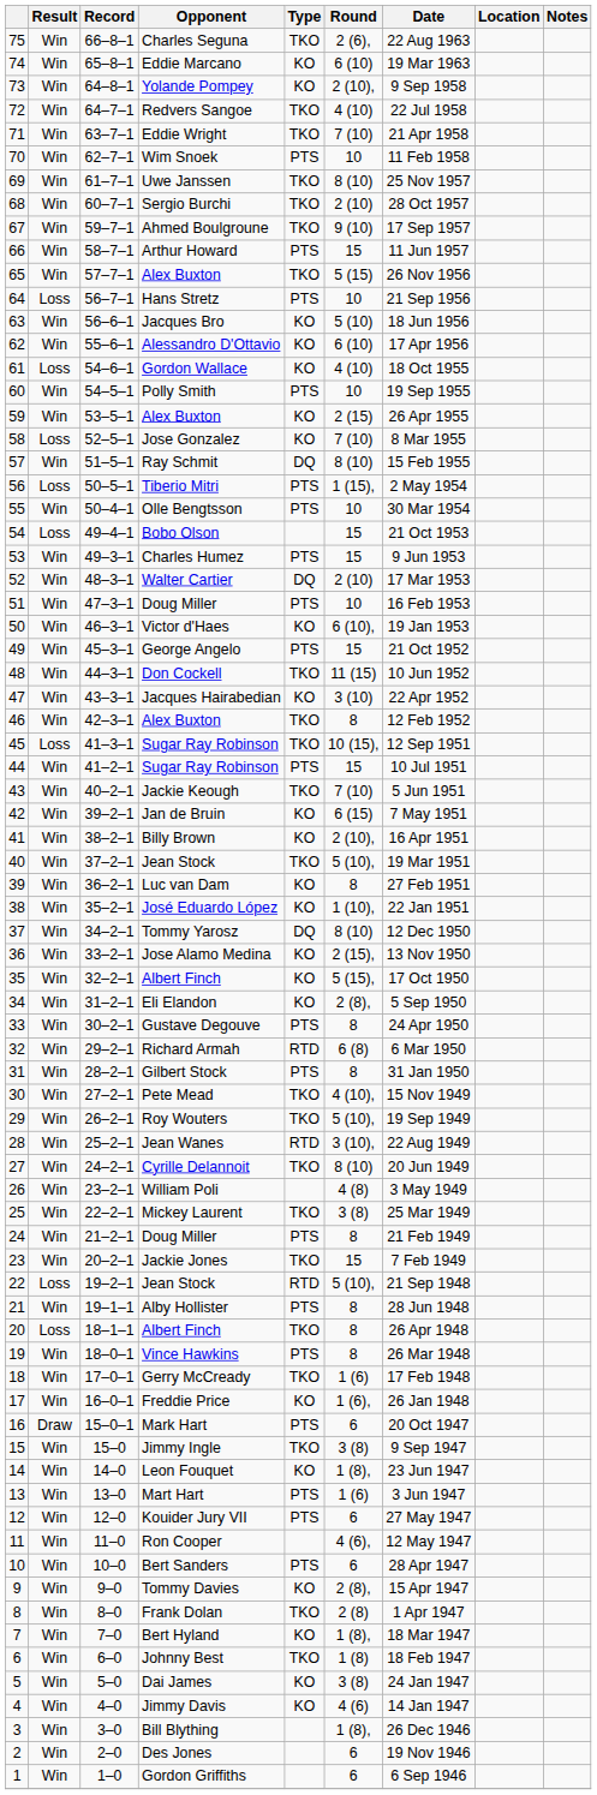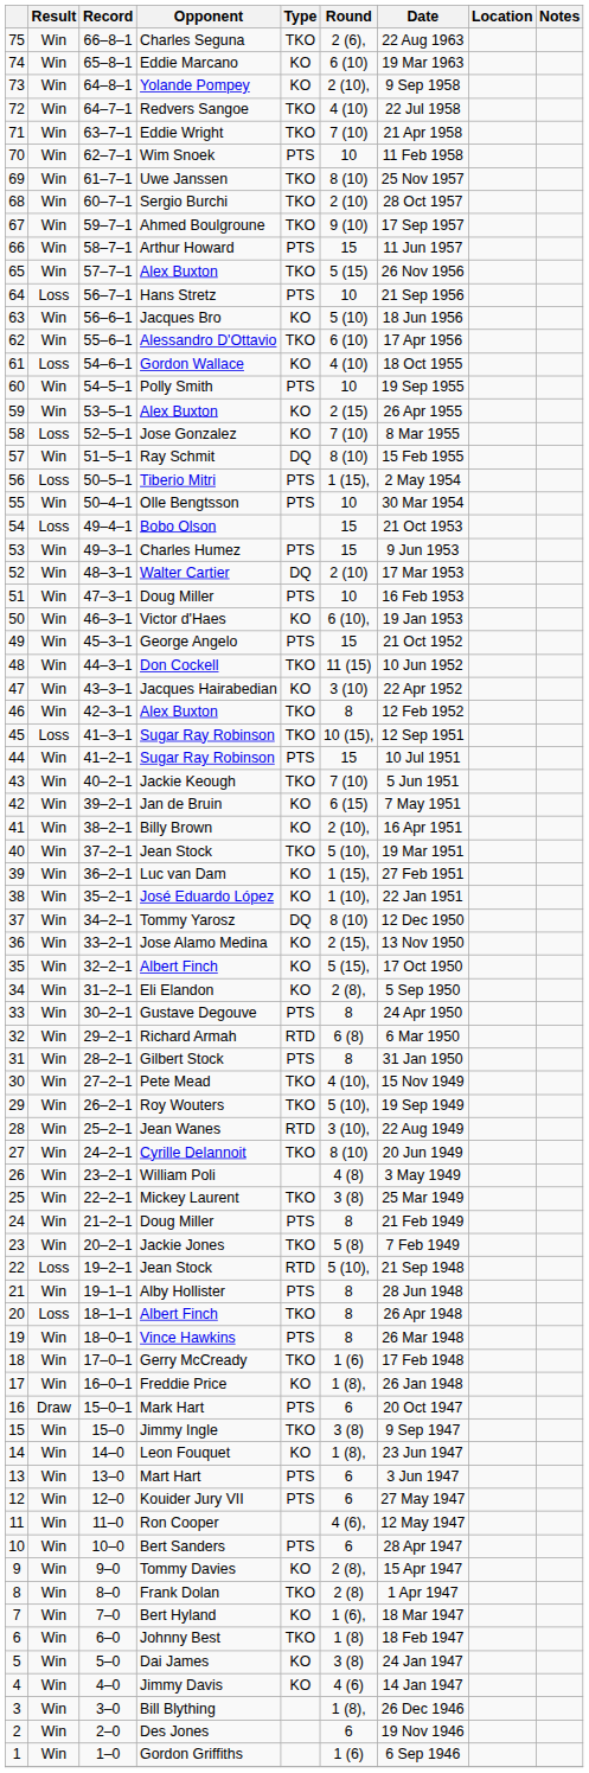 <table class="wikitable" style="text-align:center">
 <tr>
 <th></th>
 <th>Result</th>
 <th>Record</th>
 <th>Opponent</th>
 <th>Type</th>
 <th>Round</th>
 <th>Date</th>
 <th>Location</th>
 <th>Notes</th>
 </tr>
 <tr>
 <td>75</td>
 <td>Win</td>
 <td>66–8–1</td>
 <td style="text-align:left;">Charles Seguna</td>
 <td>TKO</td>
 <td>2 (6), </td>
 <td>22 Aug 1963</td>
 <td style="text-align:left;"></td>
 <td></td>
 </tr>
 <tr>
 <td>74</td>
 <td>Win</td>
 <td>65–8–1</td>
 <td style="text-align:left;">Eddie Marcano</td>
 <td>KO</td>
 <td>6 (10)</td>
 <td>19 Mar 1963</td>
 <td style="text-align:left;"></td>
 <td></td>
 </tr>
 <tr>
 <td>73</td>
 <td>Win</td>
 <td>64–8–1</td>
 <td style="text-align:left;"><a href='#'>Yolande Pompey</a></td>
 <td>KO</td>
 <td>2 (10), </td>
 <td>9 Sep 1958</td>
 <td style="text-align:left;"></td>
 <td></td>
 </tr>
 <tr>
 <td>72</td>
 <td>Win</td>
 <td>64–7–1</td>
 <td style="text-align:left;">Redvers Sangoe</td>
 <td>TKO</td>
 <td>4 (10)</td>
 <td>22 Jul 1958</td>
 <td style="text-align:left;"></td>
 <td></td>
 </tr>
 <tr>
 <td>71</td>
 <td>Win</td>
 <td>63–7–1</td>
 <td style="text-align:left;">Eddie Wright</td>
 <td>TKO</td>
 <td>7 (10)</td>
 <td>21 Apr 1958</td>
 <td style="text-align:left;"></td>
 <td></td>
 </tr>
 <tr>
 <td>70</td>
 <td>Win</td>
 <td>62–7–1</td>
 <td style="text-align:left;">Wim Snoek</td>
 <td>PTS</td>
 <td>10</td>
 <td>11 Feb 1958</td>
 <td style="text-align:left;"></td>
 <td></td>
 </tr>
 <tr>
 <td>69</td>
 <td>Win</td>
 <td>61–7–1</td>
 <td style="text-align:left;">Uwe Janssen</td>
 <td>TKO</td>
 <td>8 (10)</td>
 <td>25 Nov 1957</td>
 <td style="text-align:left;"></td>
 <td></td>
 </tr>
 <tr>
 <td>68</td>
 <td>Win</td>
 <td>60–7–1</td>
 <td style="text-align:left;">Sergio Burchi</td>
 <td>TKO</td>
 <td>2 (10)</td>
 <td>28 Oct 1957</td>
 <td style="text-align:left;"></td>
 <td></td>
 </tr>
 <tr>
 <td>67</td>
 <td>Win</td>
 <td>59–7–1</td>
 <td style="text-align:left;">Ahmed Boulgroune</td>
 <td>TKO</td>
 <td>9 (10)</td>
 <td>17 Sep 1957</td>
 <td style="text-align:left;"></td>
 <td></td>
 </tr>
 <tr>
 <td>66</td>
 <td>Win</td>
 <td>58–7–1</td>
 <td style="text-align:left;">Arthur Howard</td>
 <td>PTS</td>
 <td>15</td>
 <td>11 Jun 1957</td>
 <td style="text-align:left;"></td>
 <td style="text-align:left;"></td>
 </tr>
 <tr>
 <td>65</td>
 <td>Win</td>
 <td>57–7–1</td>
 <td style="text-align:left;"><a href='#'>Alex Buxton</a></td>
 <td>TKO</td>
 <td>5 (15)</td>
 <td>26 Nov 1956</td>
 <td style="text-align:left;"></td>
 <td style="text-align:left;"></td>
 </tr>
 <tr>
 <td>64</td>
 <td>Loss</td>
 <td>56–7–1</td>
 <td style="text-align:left;">Hans Stretz</td>
 <td>PTS</td>
 <td>10</td>
 <td>21 Sep 1956</td>
 <td style="text-align:left;"></td>
 <td></td>
 </tr>
 <tr>
 <td>63</td>
 <td>Win</td>
 <td>56–6–1</td>
 <td style="text-align:left;">Jacques Bro</td>
 <td>KO</td>
 <td>5 (10)</td>
 <td>18 Jun 1956</td>
 <td style="text-align:left;"></td>
 <td></td>
 </tr>
 <tr>
 <td>62</td>
 <td>Win</td>
 <td>55–6–1</td>
 <td style="text-align:left;"><a href='#'>Alessandro D'Ottavio</a></td>
-<td>KO</td>
+<td>TKO</td>
 <td>6 (10)</td>
 <td>17 Apr 1956</td>
 <td style="text-align:left;"></td>
 <td></td>
 </tr>
 <tr>
 <td>61</td>
 <td>Loss</td>
 <td>54–6–1</td>
 <td style="text-align:left;"><a href='#'>Gordon Wallace</a></td>
 <td>KO</td>
 <td>4 (10)</td>
 <td>18 Oct 1955</td>
 <td style="text-align:left;"></td>
 <td></td>
 </tr>
 <tr>
 <td>60</td>
 <td>Win</td>
 <td>54–5–1</td>
 <td style="text-align:left;">Polly Smith</td>
 <td>PTS</td>
 <td>10</td>
 <td>19 Sep 1955</td>
 <td style="text-align:left;"></td>
 <td></td>
 </tr>
 <tr>
 <td>59</td>
 <td>Win</td>
 <td>53–5–1</td>
 <td style="text-align:left;"><a href='#'>Alex Buxton</a></td>
 <td>KO</td>
 <td>2 (15)</td>
 <td>26 Apr 1955</td>
 <td style="text-align:left;"></td>
 <td style="text-align:left;"></td>
 </tr>
 <tr>
 <td>58</td>
 <td>Loss</td>
 <td>52–5–1</td>
 <td style="text-align:left;">Jose Gonzalez</td>
 <td>KO</td>
 <td>7 (10)</td>
 <td>8 Mar 1955</td>
 <td style="text-align:left;"></td>
 <td></td>
 </tr>
 <tr>
 <td>57</td>
 <td>Win</td>
 <td>51–5–1</td>
 <td style="text-align:left;">Ray Schmit</td>
 <td>DQ</td>
 <td>8 (10)</td>
 <td>15 Feb 1955</td>
 <td style="text-align:left;"></td>
 <td></td>
 </tr>
 <tr>
 <td>56</td>
 <td>Loss</td>
 <td>50–5–1</td>
 <td style="text-align:left;"><a href='#'>Tiberio Mitri</a></td>
 <td>PTS</td>
 <td>1 (15), </td>
 <td>2 May 1954</td>
 <td style="text-align:left;"></td>
 <td style="text-align:left;"></td>
 </tr>
 <tr>
 <td>55</td>
 <td>Win</td>
 <td>50–4–1</td>
 <td style="text-align:left;">Olle Bengtsson</td>
 <td>PTS</td>
 <td>10</td>
 <td>30 Mar 1954</td>
 <td style="text-align:left;"></td>
 <td></td>
 </tr>
 <tr>
 <td>54</td>
 <td>Loss</td>
 <td>49–4–1</td>
 <td style="text-align:left;"><a href='#'>Bobo Olson</a></td>
 <td></td>
 <td>15</td>
 <td>21 Oct 1953</td>
 <td style="text-align:left;"></td>
 <td style="text-align:left;"></td>
 </tr>
 <tr>
 <td>53</td>
 <td>Win</td>
 <td>49–3–1</td>
 <td style="text-align:left;">Charles Humez</td>
 <td>PTS</td>
 <td>15</td>
 <td>9 Jun 1953</td>
 <td style="text-align:left;"></td>
 <td style="text-align:left;"></td>
 </tr>
 <tr>
 <td>52</td>
 <td>Win</td>
 <td>48–3–1</td>
 <td style="text-align:left;"><a href='#'>Walter Cartier</a></td>
 <td>DQ</td>
 <td>2 (10)</td>
 <td>17 Mar 1953</td>
 <td style="text-align:left;"></td>
 <td></td>
 </tr>
 <tr>
 <td>51</td>
 <td>Win</td>
 <td>47–3–1</td>
 <td style="text-align:left;">Doug Miller</td>
 <td>PTS</td>
 <td>10</td>
 <td>16 Feb 1953</td>
 <td style="text-align:left;"></td>
 <td></td>
 </tr>
 <tr>
 <td>50</td>
 <td>Win</td>
 <td>46–3–1</td>
 <td style="text-align:left;">Victor d'Haes</td>
 <td>KO</td>
 <td>6 (10), </td>
 <td>19 Jan 1953</td>
 <td style="text-align:left;"></td>
 <td></td>
 </tr>
 <tr>
 <td>49</td>
 <td>Win</td>
 <td>45–3–1</td>
 <td style="text-align:left;">George Angelo</td>
 <td>PTS</td>
 <td>15</td>
 <td>21 Oct 1952</td>
 <td style="text-align:left;"></td>
 <td style="text-align:left;"></td>
 </tr>
 <tr>
 <td>48</td>
 <td>Win</td>
 <td>44–3–1</td>
 <td style="text-align:left;"><a href='#'>Don Cockell</a></td>
 <td>TKO</td>
 <td>11 (15)</td>
 <td>10 Jun 1952</td>
 <td style="text-align:left;"></td>
 <td style="text-align:left;"></td>
 </tr>
 <tr>
 <td>47</td>
 <td>Win</td>
 <td>43–3–1</td>
 <td style="text-align:left;">Jacques Hairabedian</td>
 <td>KO</td>
 <td>3 (10)</td>
 <td>22 Apr 1952</td>
 <td style="text-align:left;"></td>
 <td></td>
 </tr>
 <tr>
 <td>46</td>
 <td>Win</td>
 <td>42–3–1</td>
 <td style="text-align:left;"><a href='#'>Alex Buxton</a></td>
 <td>TKO</td>
 <td>8</td>
 <td>12 Feb 1952</td>
 <td style="text-align:left;"></td>
 <td></td>
 </tr>
 <tr>
 <td>45</td>
 <td>Loss</td>
 <td>41–3–1</td>
 <td style="text-align:left;"><a href='#'>Sugar Ray Robinson</a></td>
 <td>TKO</td>
 <td>10 (15), </td>
 <td>12 Sep 1951</td>
 <td style="text-align:left;"></td>
 <td style="text-align:left;"></td>
 </tr>
 <tr>
 <td>44</td>
 <td>Win</td>
 <td>41–2–1</td>
 <td style="text-align:left;"><a href='#'>Sugar Ray Robinson</a></td>
 <td>PTS</td>
 <td>15</td>
 <td>10 Jul 1951</td>
 <td style="text-align:left;"></td>
 <td style="text-align:left;"></td>
 </tr>
 <tr>
 <td>43</td>
 <td>Win</td>
 <td>40–2–1</td>
 <td style="text-align:left;">Jackie Keough</td>
 <td>TKO</td>
 <td>7 (10)</td>
 <td>5 Jun 1951</td>
 <td style="text-align:left;"></td>
 <td></td>
 </tr>
 <tr>
 <td>42</td>
 <td>Win</td>
 <td>39–2–1</td>
 <td style="text-align:left;">Jan de Bruin</td>
 <td>KO</td>
 <td>6 (15)</td>
 <td>7 May 1951</td>
 <td style="text-align:left;"></td>
 <td style="text-align:left;"></td>
 </tr>
 <tr>
 <td>41</td>
 <td>Win</td>
 <td>38–2–1</td>
 <td style="text-align:left;">Billy Brown</td>
 <td>KO</td>
 <td>2 (10), </td>
 <td>16 Apr 1951</td>
 <td style="text-align:left;"></td>
 <td></td>
 </tr>
 <tr>
 <td>40</td>
 <td>Win</td>
 <td>37–2–1</td>
 <td style="text-align:left;">Jean Stock</td>
 <td>TKO</td>
 <td>5 (10), </td>
 <td>19 Mar 1951</td>
 <td style="text-align:left;"></td>
 <td></td>
 </tr>
 <tr>
 <td>39</td>
 <td>Win</td>
 <td>36–2–1</td>
 <td style="text-align:left;">Luc van Dam</td>
 <td>KO</td>
-<td>8</td>
+<td>1 (15), </td>
 <td>27 Feb 1951</td>
 <td style="text-align:left;"></td>
 <td style="text-align:left;"></td>
 </tr>
 <tr>
 <td>38</td>
 <td>Win</td>
 <td>35–2–1</td>
 <td style="text-align:left;"><a href='#'>José Eduardo López</a></td>
 <td>KO</td>
 <td>1 (10), </td>
 <td>22 Jan 1951</td>
 <td style="text-align:left;"></td>
 <td></td>
 </tr>
 <tr>
 <td>37</td>
 <td>Win</td>
 <td>34–2–1</td>
 <td style="text-align:left;">Tommy Yarosz</td>
 <td>DQ</td>
 <td>8 (10)</td>
 <td>12 Dec 1950</td>
 <td style="text-align:left;"></td>
 <td></td>
 </tr>
 <tr>
 <td>36</td>
 <td>Win</td>
 <td>33–2–1</td>
 <td style="text-align:left;">Jose Alamo Medina</td>
 <td>KO</td>
 <td>2 (15), </td>
 <td>13 Nov 1950</td>
 <td style="text-align:left;"></td>
 <td></td>
 </tr>
 <tr>
 <td>35</td>
 <td>Win</td>
 <td>32–2–1</td>
 <td style="text-align:left;"><a href='#'>Albert Finch</a></td>
 <td>KO</td>
 <td>5 (15), </td>
 <td>17 Oct 1950</td>
 <td style="text-align:left;"></td>
 <td style="text-align:left;"></td>
 </tr>
 <tr>
 <td>34</td>
 <td>Win</td>
 <td>31–2–1</td>
 <td style="text-align:left;">Eli Elandon</td>
 <td>KO</td>
 <td>2 (8), </td>
 <td>5 Sep 1950</td>
 <td style="text-align:left;"></td>
 <td></td>
 </tr>
 <tr>
 <td>33</td>
 <td>Win</td>
 <td>30–2–1</td>
 <td style="text-align:left;">Gustave Degouve</td>
 <td>PTS</td>
 <td>8</td>
 <td>24 Apr 1950</td>
 <td style="text-align:left;"></td>
 <td></td>
 </tr>
 <tr>
 <td>32</td>
 <td>Win</td>
 <td>29–2–1</td>
 <td style="text-align:left;">Richard Armah</td>
 <td>RTD</td>
 <td>6 (8)</td>
 <td>6 Mar 1950</td>
 <td style="text-align:left;"></td>
 <td></td>
 </tr>
 <tr>
 <td>31</td>
 <td>Win</td>
 <td>28–2–1</td>
 <td style="text-align:left;">Gilbert Stock</td>
 <td>PTS</td>
 <td>8</td>
 <td>31 Jan 1950</td>
 <td style="text-align:left;"></td>
 <td></td>
 </tr>
 <tr>
 <td>30</td>
 <td>Win</td>
 <td>27–2–1</td>
 <td style="text-align:left;">Pete Mead</td>
 <td>TKO</td>
 <td>4 (10), </td>
 <td>15 Nov 1949</td>
 <td style="text-align:left;"></td>
 <td></td>
 </tr>
 <tr>
 <td>29</td>
 <td>Win</td>
 <td>26–2–1</td>
 <td style="text-align:left;">Roy Wouters</td>
 <td>TKO</td>
 <td>5 (10), </td>
 <td>19 Sep 1949</td>
 <td style="text-align:left;"></td>
 <td></td>
 </tr>
 <tr>
 <td>28</td>
 <td>Win</td>
 <td>25–2–1</td>
 <td style="text-align:left;">Jean Wanes</td>
 <td>RTD</td>
 <td>3 (10), </td>
 <td>22 Aug 1949</td>
 <td style="text-align:left;"></td>
 <td></td>
 </tr>
 <tr>
 <td>27</td>
 <td>Win</td>
 <td>24–2–1</td>
 <td style="text-align:left;"><a href='#'>Cyrille Delannoit</a></td>
 <td>TKO</td>
 <td>8 (10)</td>
 <td>20 Jun 1949</td>
 <td style="text-align:left;"></td>
 <td></td>
 </tr>
 <tr>
 <td>26</td>
 <td>Win</td>
 <td>23–2–1</td>
 <td style="text-align:left;">William Poli</td>
 <td></td>
 <td>4 (8)</td>
 <td>3 May 1949</td>
 <td style="text-align:left;"></td>
 <td></td>
 </tr>
 <tr>
 <td>25</td>
 <td>Win</td>
 <td>22–2–1</td>
 <td style="text-align:left;">Mickey Laurent</td>
 <td>TKO</td>
 <td>3 (8)</td>
 <td>25 Mar 1949</td>
 <td style="text-align:left;"></td>
 <td></td>
 </tr>
 <tr>
 <td>24</td>
 <td>Win</td>
 <td>21–2–1</td>
 <td style="text-align:left;">Doug Miller</td>
 <td>PTS</td>
 <td>8</td>
 <td>21 Feb 1949</td>
 <td style="text-align:left;"></td>
 <td></td>
 </tr>
 <tr>
 <td>23</td>
 <td>Win</td>
 <td>20–2–1</td>
 <td style="text-align:left;">Jackie Jones</td>
 <td>TKO</td>
-<td>15</td>
+<td>5 (8)</td>
 <td>7 Feb 1949</td>
 <td style="text-align:left;"></td>
 <td></td>
 </tr>
 <tr>
 <td>22</td>
 <td>Loss</td>
 <td>19–2–1</td>
 <td style="text-align:left;">Jean Stock</td>
 <td>RTD</td>
 <td>5 (10), </td>
 <td>21 Sep 1948</td>
 <td style="text-align:left;"></td>
 <td></td>
 </tr>
 <tr>
 <td>21</td>
 <td>Win</td>
 <td>19–1–1</td>
 <td style="text-align:left;">Alby Hollister</td>
 <td>PTS</td>
 <td>8</td>
 <td>28 Jun 1948</td>
 <td style="text-align:left;"></td>
 <td></td>
 </tr>
 <tr>
 <td>20</td>
 <td>Loss</td>
 <td>18–1–1</td>
 <td style="text-align:left;"><a href='#'>Albert Finch</a></td>
 <td>TKO</td>
 <td>8</td>
 <td>26 Apr 1948</td>
 <td style="text-align:left;"></td>
 <td></td>
 </tr>
 <tr>
 <td>19</td>
 <td>Win</td>
 <td>18–0–1</td>
 <td style="text-align:left;"><a href='#'>Vince Hawkins</a></td>
 <td>PTS</td>
 <td>8</td>
 <td>26 Mar 1948</td>
 <td style="text-align:left;"></td>
 <td></td>
 </tr>
 <tr>
 <td>18</td>
 <td>Win</td>
 <td>17–0–1</td>
 <td style="text-align:left;">Gerry McCready</td>
 <td>TKO</td>
 <td>1 (6)</td>
 <td>17 Feb 1948</td>
 <td style="text-align:left;"></td>
 <td></td>
 </tr>
 <tr>
 <td>17</td>
 <td>Win</td>
 <td>16–0–1</td>
 <td style="text-align:left;">Freddie Price</td>
 <td>KO</td>
-<td>1 (6), </td>
+<td>1 (8), </td>
 <td>26 Jan 1948</td>
 <td style="text-align:left;"></td>
 <td></td>
 </tr>
 <tr>
 <td>16</td>
 <td>Draw</td>
 <td>15–0–1</td>
 <td style="text-align:left;">Mark Hart</td>
 <td>PTS</td>
 <td>6</td>
 <td>20 Oct 1947</td>
 <td style="text-align:left;"></td>
 <td></td>
 </tr>
 <tr>
 <td>15</td>
 <td>Win</td>
 <td>15–0</td>
 <td style="text-align:left;">Jimmy Ingle</td>
 <td>TKO</td>
 <td>3 (8)</td>
 <td>9 Sep 1947</td>
 <td style="text-align:left;"></td>
 <td></td>
 </tr>
 <tr>
 <td>14</td>
 <td>Win</td>
 <td>14–0</td>
 <td style="text-align:left;">Leon Fouquet</td>
 <td>KO</td>
 <td>1 (8), </td>
 <td>23 Jun 1947</td>
 <td style="text-align:left;"></td>
 <td></td>
 </tr>
 <tr>
 <td>13</td>
 <td>Win</td>
 <td>13–0</td>
 <td style="text-align:left;">Mart Hart</td>
 <td>PTS</td>
-<td>1 (6)</td>
+<td>6</td>
 <td>3 Jun 1947</td>
 <td style="text-align:left;"></td>
 <td></td>
 </tr>
 <tr>
 <td>12</td>
 <td>Win</td>
 <td>12–0</td>
 <td style="text-align:left;">Kouider Jury VII</td>
 <td>PTS</td>
 <td>6</td>
 <td>27 May 1947</td>
 <td style="text-align:left;"></td>
 <td></td>
 </tr>
 <tr>
 <td>11</td>
 <td>Win</td>
 <td>11–0</td>
 <td style="text-align:left;">Ron Cooper</td>
 <td></td>
 <td>4 (6), </td>
 <td>12 May 1947</td>
 <td style="text-align:left;"></td>
 <td></td>
 </tr>
 <tr>
 <td>10</td>
 <td>Win</td>
 <td>10–0</td>
 <td style="text-align:left;">Bert Sanders</td>
 <td>PTS</td>
 <td>6</td>
 <td>28 Apr 1947</td>
 <td style="text-align:left;"></td>
 <td></td>
 </tr>
 <tr>
 <td>9</td>
 <td>Win</td>
 <td>9–0</td>
 <td style="text-align:left;">Tommy Davies</td>
 <td>KO</td>
 <td>2 (8), </td>
 <td>15 Apr 1947</td>
 <td style="text-align:left;"></td>
 <td></td>
 </tr>
 <tr>
 <td>8</td>
 <td>Win</td>
 <td>8–0</td>
 <td style="text-align:left;">Frank Dolan</td>
 <td>TKO</td>
 <td>2 (8)</td>
 <td>1 Apr 1947</td>
 <td style="text-align:left;"></td>
 <td></td>
 </tr>
 <tr>
 <td>7</td>
 <td>Win</td>
 <td>7–0</td>
 <td style="text-align:left;">Bert Hyland</td>
 <td>KO</td>
-<td>1 (8), </td>
+<td>1 (6), </td>
 <td>18 Mar 1947</td>
 <td style="text-align:left;"></td>
 <td></td>
 </tr>
 <tr>
 <td>6</td>
 <td>Win</td>
 <td>6–0</td>
 <td style="text-align:left;">Johnny Best</td>
 <td>TKO</td>
 <td>1 (8)</td>
 <td>18 Feb 1947</td>
 <td style="text-align:left;"></td>
 <td></td>
 </tr>
 <tr>
 <td>5</td>
 <td>Win</td>
 <td>5–0</td>
 <td style="text-align:left;">Dai James</td>
 <td>KO</td>
 <td>3 (8)</td>
 <td>24 Jan 1947</td>
 <td style="text-align:left;"></td>
 <td></td>
 </tr>
 <tr>
 <td>4</td>
 <td>Win</td>
 <td>4–0</td>
 <td style="text-align:left;">Jimmy Davis</td>
 <td>KO</td>
 <td>4 (6)</td>
 <td>14 Jan 1947</td>
 <td style="text-align:left;"></td>
 <td></td>
 </tr>
 <tr>
 <td>3</td>
 <td>Win</td>
 <td>3–0</td>
 <td style="text-align:left;">Bill Blything</td>
 <td></td>
 <td>1 (8), </td>
 <td>26 Dec 1946</td>
 <td style="text-align:left;"></td>
 <td></td>
 </tr>
 <tr>
 <td>2</td>
 <td>Win</td>
 <td>2–0</td>
 <td style="text-align:left;">Des Jones</td>
 <td></td>
 <td>6</td>
 <td>19 Nov 1946</td>
 <td style="text-align:left;"></td>
 <td></td>
 </tr>
 <tr>
 <td>1</td>
 <td>Win</td>
 <td>1–0</td>
 <td style="text-align:left;">Gordon Griffiths</td>
 <td></td>
-<td>6</td>
+<td>1 (6)</td>
 <td>6 Sep 1946</td>
 <td style="text-align:left;"></td>
 <td></td>
 </tr>
 <tr>
 </tr>
 </table>
